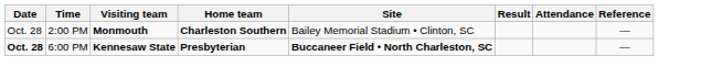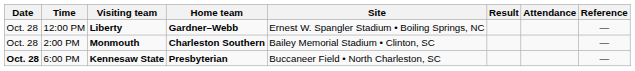 <table class="wikitable" style="font-size:95%;">
 <tr>
 <th>Date</th>
 <th>Time</th>
 <th>Visiting team</th>
 <th>Home team</th>
 <th>Site</th>
 <th>Result</th>
 <th>Attendance</th>
 <th class="unsortable">Reference</th>
+</tr>
+<tr bgcolor=>
+<td>Oct. 28</td>
+<td>12:00 PM</td>
+<td><strong>Liberty</strong></td>
+<td><strong>Gardner–Webb</strong></td>
+<td>Ernest W. Spangler Stadium • Boiling Springs, NC</td>
+<td></td>
+<td></td>
+<td style="text-align:center;">— </td>
 </tr>
 <tr bgcolor=>
 <td>Oct. 28</td>
 <td>2:00 PM</td>
 <td><strong>Monmouth</strong></td>
 <td><strong>Charleston Southern</strong></td>
 <td>Bailey Memorial Stadium • Clinton, SC</td>
 <td></td>
 <td></td>
 <td style="text-align:center;">— </td>
 </tr>
 <tr bgcolor=>
 <td><strong>Oct. 28</strong></td>
 <td>6:00 PM</td>
 <td><strong>Kennesaw State</strong></td>
 <td><strong>Presbyterian</strong></td>
-<td><strong>Buccaneer Field • North Charleston, SC</strong></td>
+<td>Buccaneer Field • North Charleston, SC</td>
 <td></td>
 <td></td>
 <td style="text-align:center;">— </td>
 </tr>
 </table>
